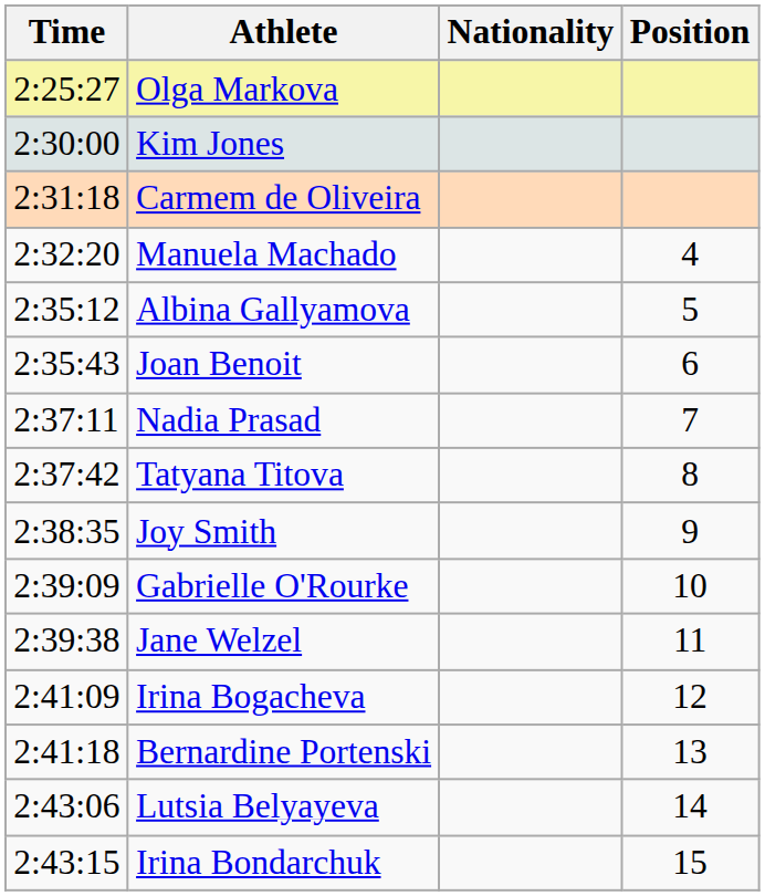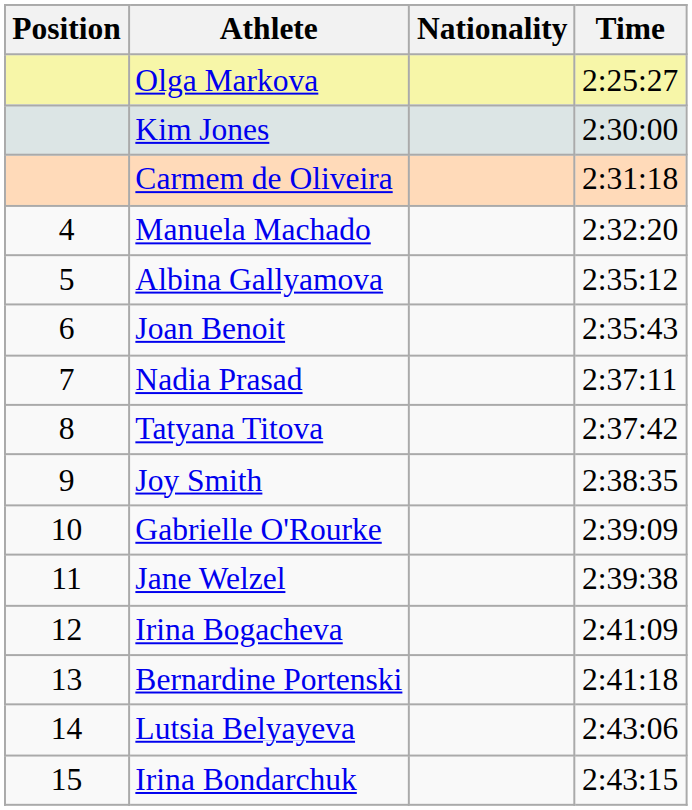 <table class="wikitable sortable">
 <tr>
-<th>Time</th>
+<th>Position</th>
 <th>Athlete</th>
 <th>Nationality</th>
-<th>Position</th>
+<th>Time</th>
 </tr>
 <tr bgcolor="#F7F6A8">
-<td>2:25:27</td>
+<td align=center></td>
 <td><a href='#'>Olga Markova</a></td>
 <td></td>
-<td align=center></td>
+<td>2:25:27</td>
 </tr>
 <tr bgcolor="#DCE5E5">
-<td>2:30:00</td>
+<td align=center></td>
 <td><a href='#'>Kim Jones</a></td>
 <td></td>
-<td align=center></td>
+<td>2:30:00</td>
 </tr>
 <tr bgcolor="#FFDAB9">
-<td>2:31:18</td>
+<td align=center></td>
 <td><a href='#'>Carmem de Oliveira</a></td>
 <td></td>
-<td align=center></td>
+<td>2:31:18</td>
 </tr>
 <tr>
-<td>2:32:20</td>
+<td align=center>4</td>
 <td><a href='#'>Manuela Machado</a></td>
 <td></td>
-<td align=center>4</td>
+<td>2:32:20</td>
 </tr>
 <tr>
-<td>2:35:12</td>
+<td align=center>5</td>
 <td><a href='#'>Albina Gallyamova</a></td>
 <td></td>
-<td align=center>5</td>
+<td>2:35:12</td>
 </tr>
 <tr>
-<td>2:35:43</td>
+<td align=center>6</td>
 <td><a href='#'>Joan Benoit</a></td>
 <td></td>
-<td align=center>6</td>
+<td>2:35:43</td>
 </tr>
 <tr>
-<td>2:37:11</td>
+<td align=center>7</td>
 <td><a href='#'>Nadia Prasad</a></td>
 <td></td>
-<td align=center>7</td>
+<td>2:37:11</td>
 </tr>
 <tr>
-<td>2:37:42</td>
+<td align=center>8</td>
 <td><a href='#'>Tatyana Titova</a></td>
 <td></td>
-<td align=center>8</td>
+<td>2:37:42</td>
 </tr>
 <tr>
-<td>2:38:35</td>
+<td align=center>9</td>
 <td><a href='#'>Joy Smith</a></td>
 <td></td>
-<td align=center>9</td>
+<td>2:38:35</td>
 </tr>
 <tr>
-<td>2:39:09</td>
+<td align=center>10</td>
 <td><a href='#'>Gabrielle O'Rourke</a></td>
 <td></td>
-<td align=center>10</td>
+<td>2:39:09</td>
 </tr>
 <tr>
-<td>2:39:38</td>
+<td align=center>11</td>
 <td><a href='#'>Jane Welzel</a></td>
 <td></td>
-<td align=center>11</td>
+<td>2:39:38</td>
 </tr>
 <tr>
-<td>2:41:09</td>
+<td align=center>12</td>
 <td><a href='#'>Irina Bogacheva</a></td>
 <td></td>
-<td align=center>12</td>
+<td>2:41:09</td>
 </tr>
 <tr>
-<td>2:41:18</td>
+<td align=center>13</td>
 <td><a href='#'>Bernardine Portenski</a></td>
 <td></td>
-<td align=center>13</td>
+<td>2:41:18</td>
 </tr>
 <tr>
-<td>2:43:06</td>
+<td align=center>14</td>
 <td><a href='#'>Lutsia Belyayeva</a></td>
 <td></td>
-<td align=center>14</td>
+<td>2:43:06</td>
 </tr>
 <tr>
-<td>2:43:15</td>
+<td align=center>15</td>
 <td><a href='#'>Irina Bondarchuk</a></td>
 <td></td>
-<td align=center>15</td>
+<td>2:43:15</td>
 </tr>
 </table>
